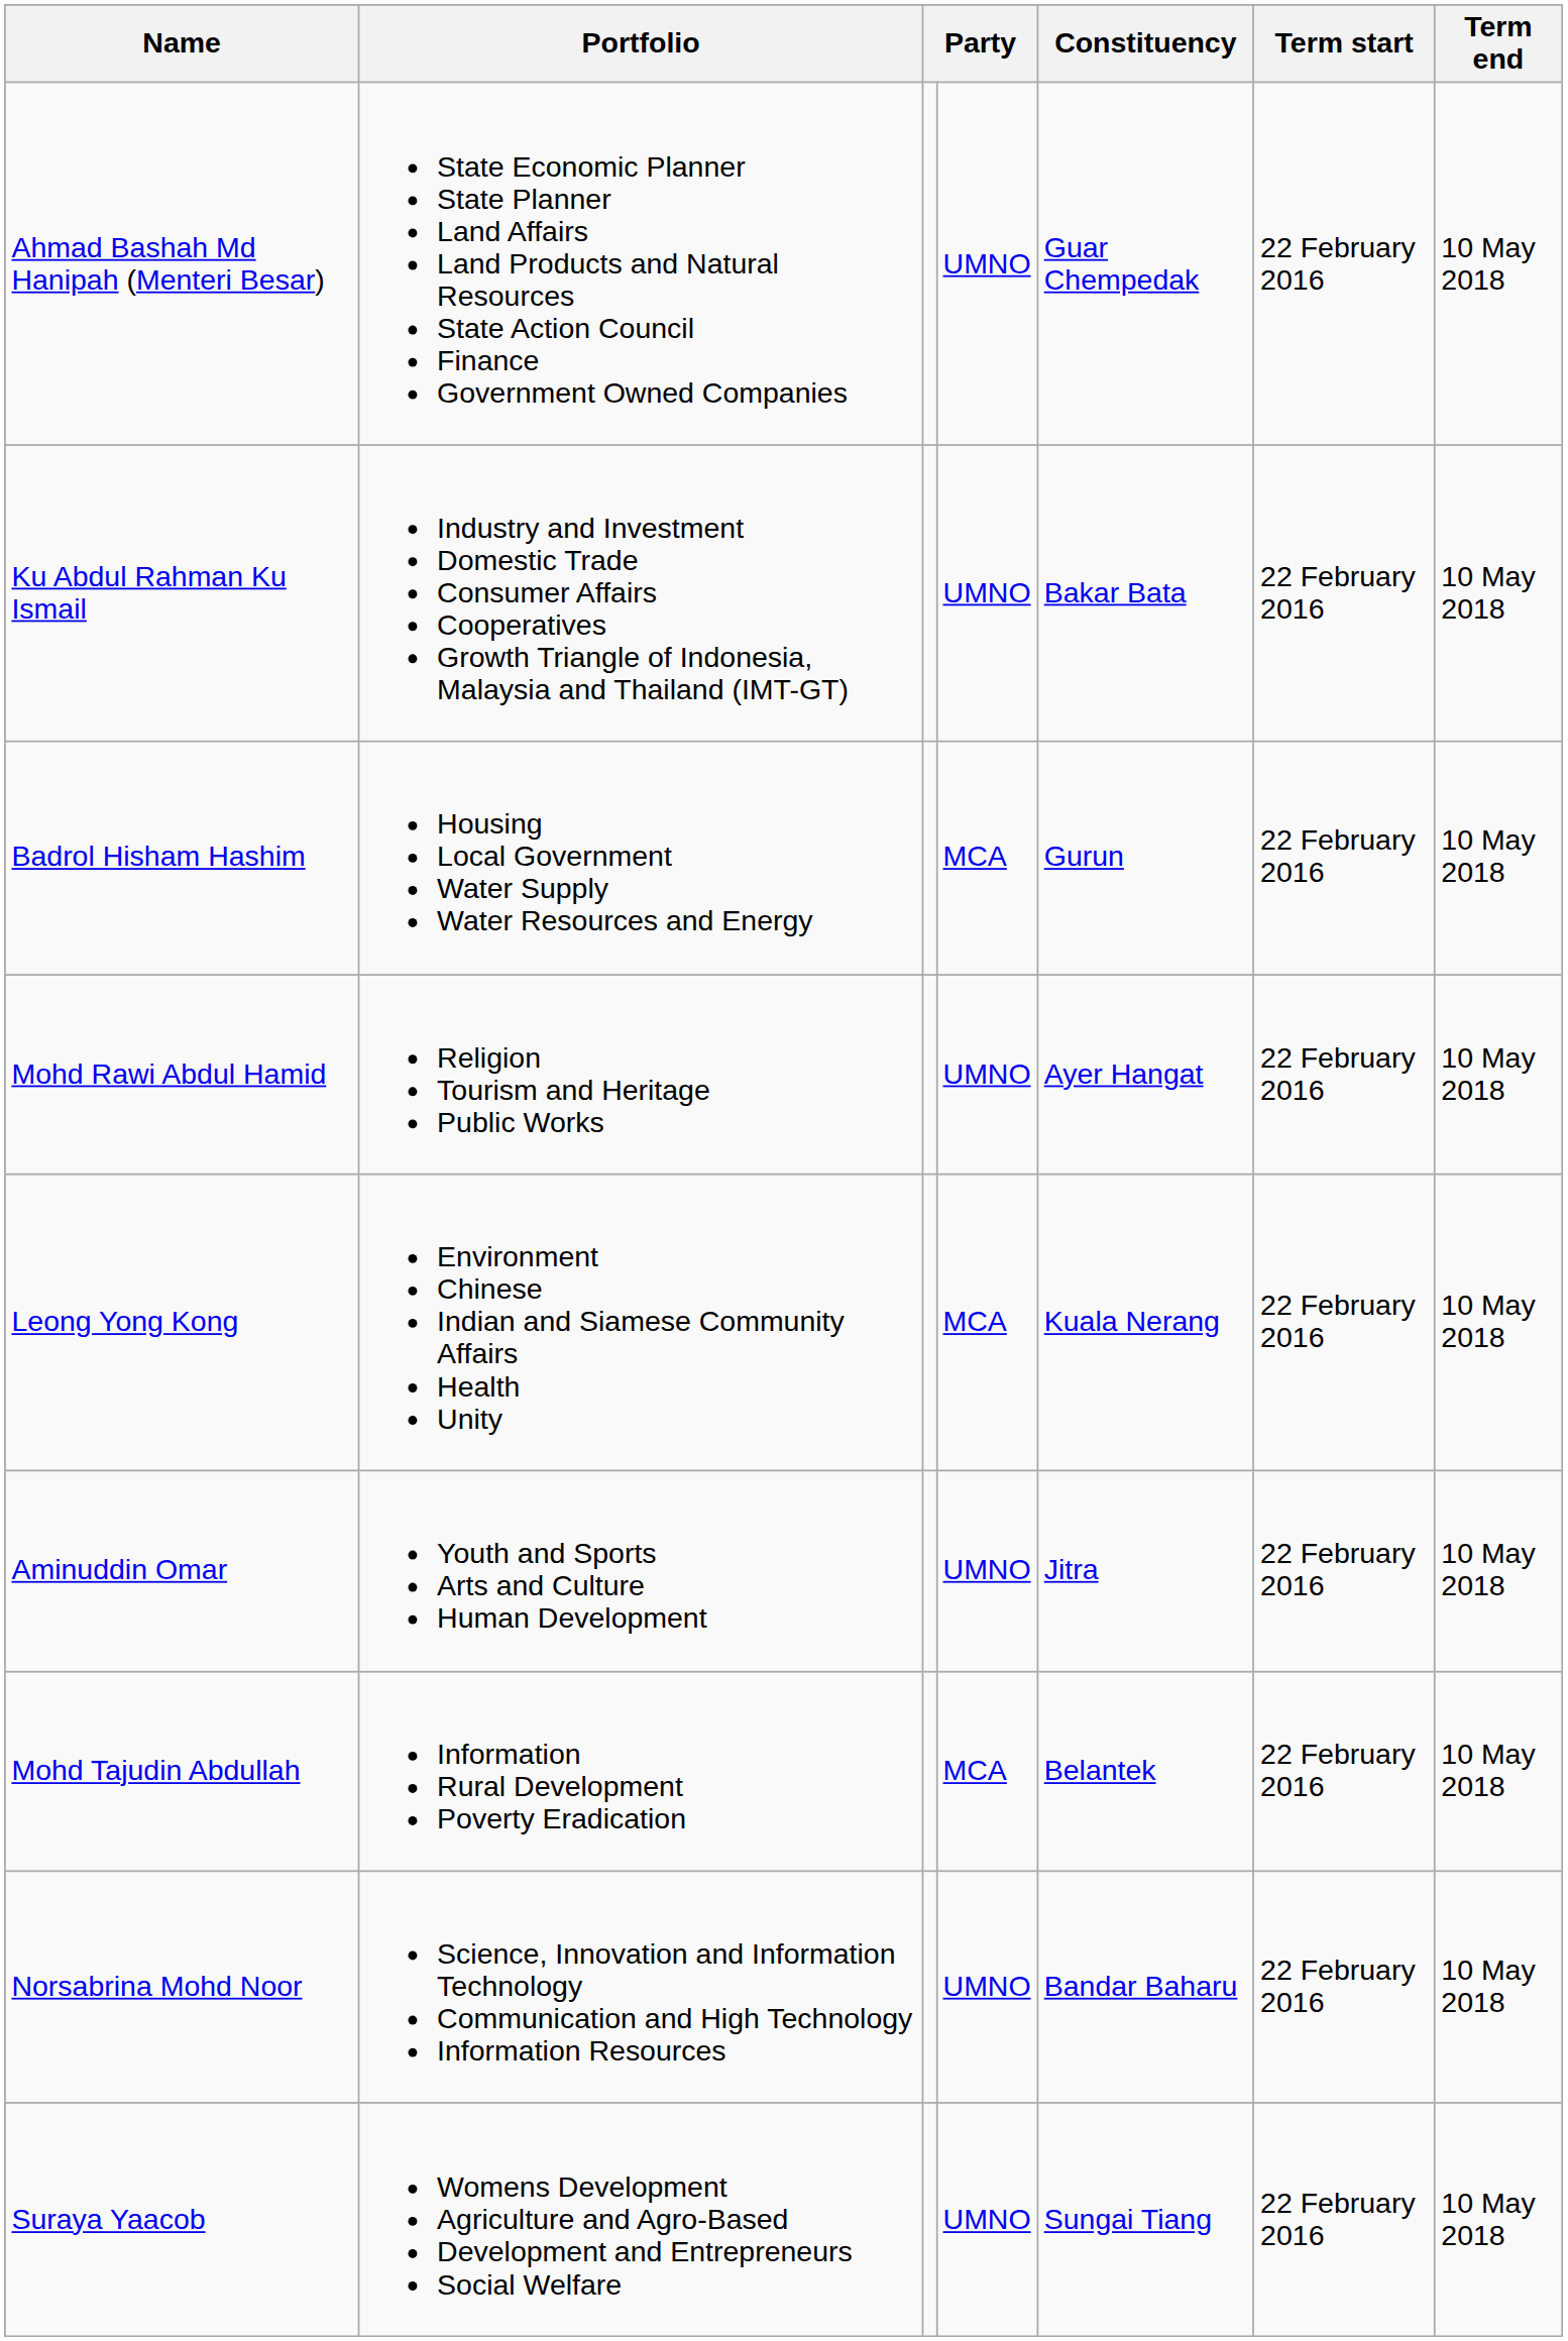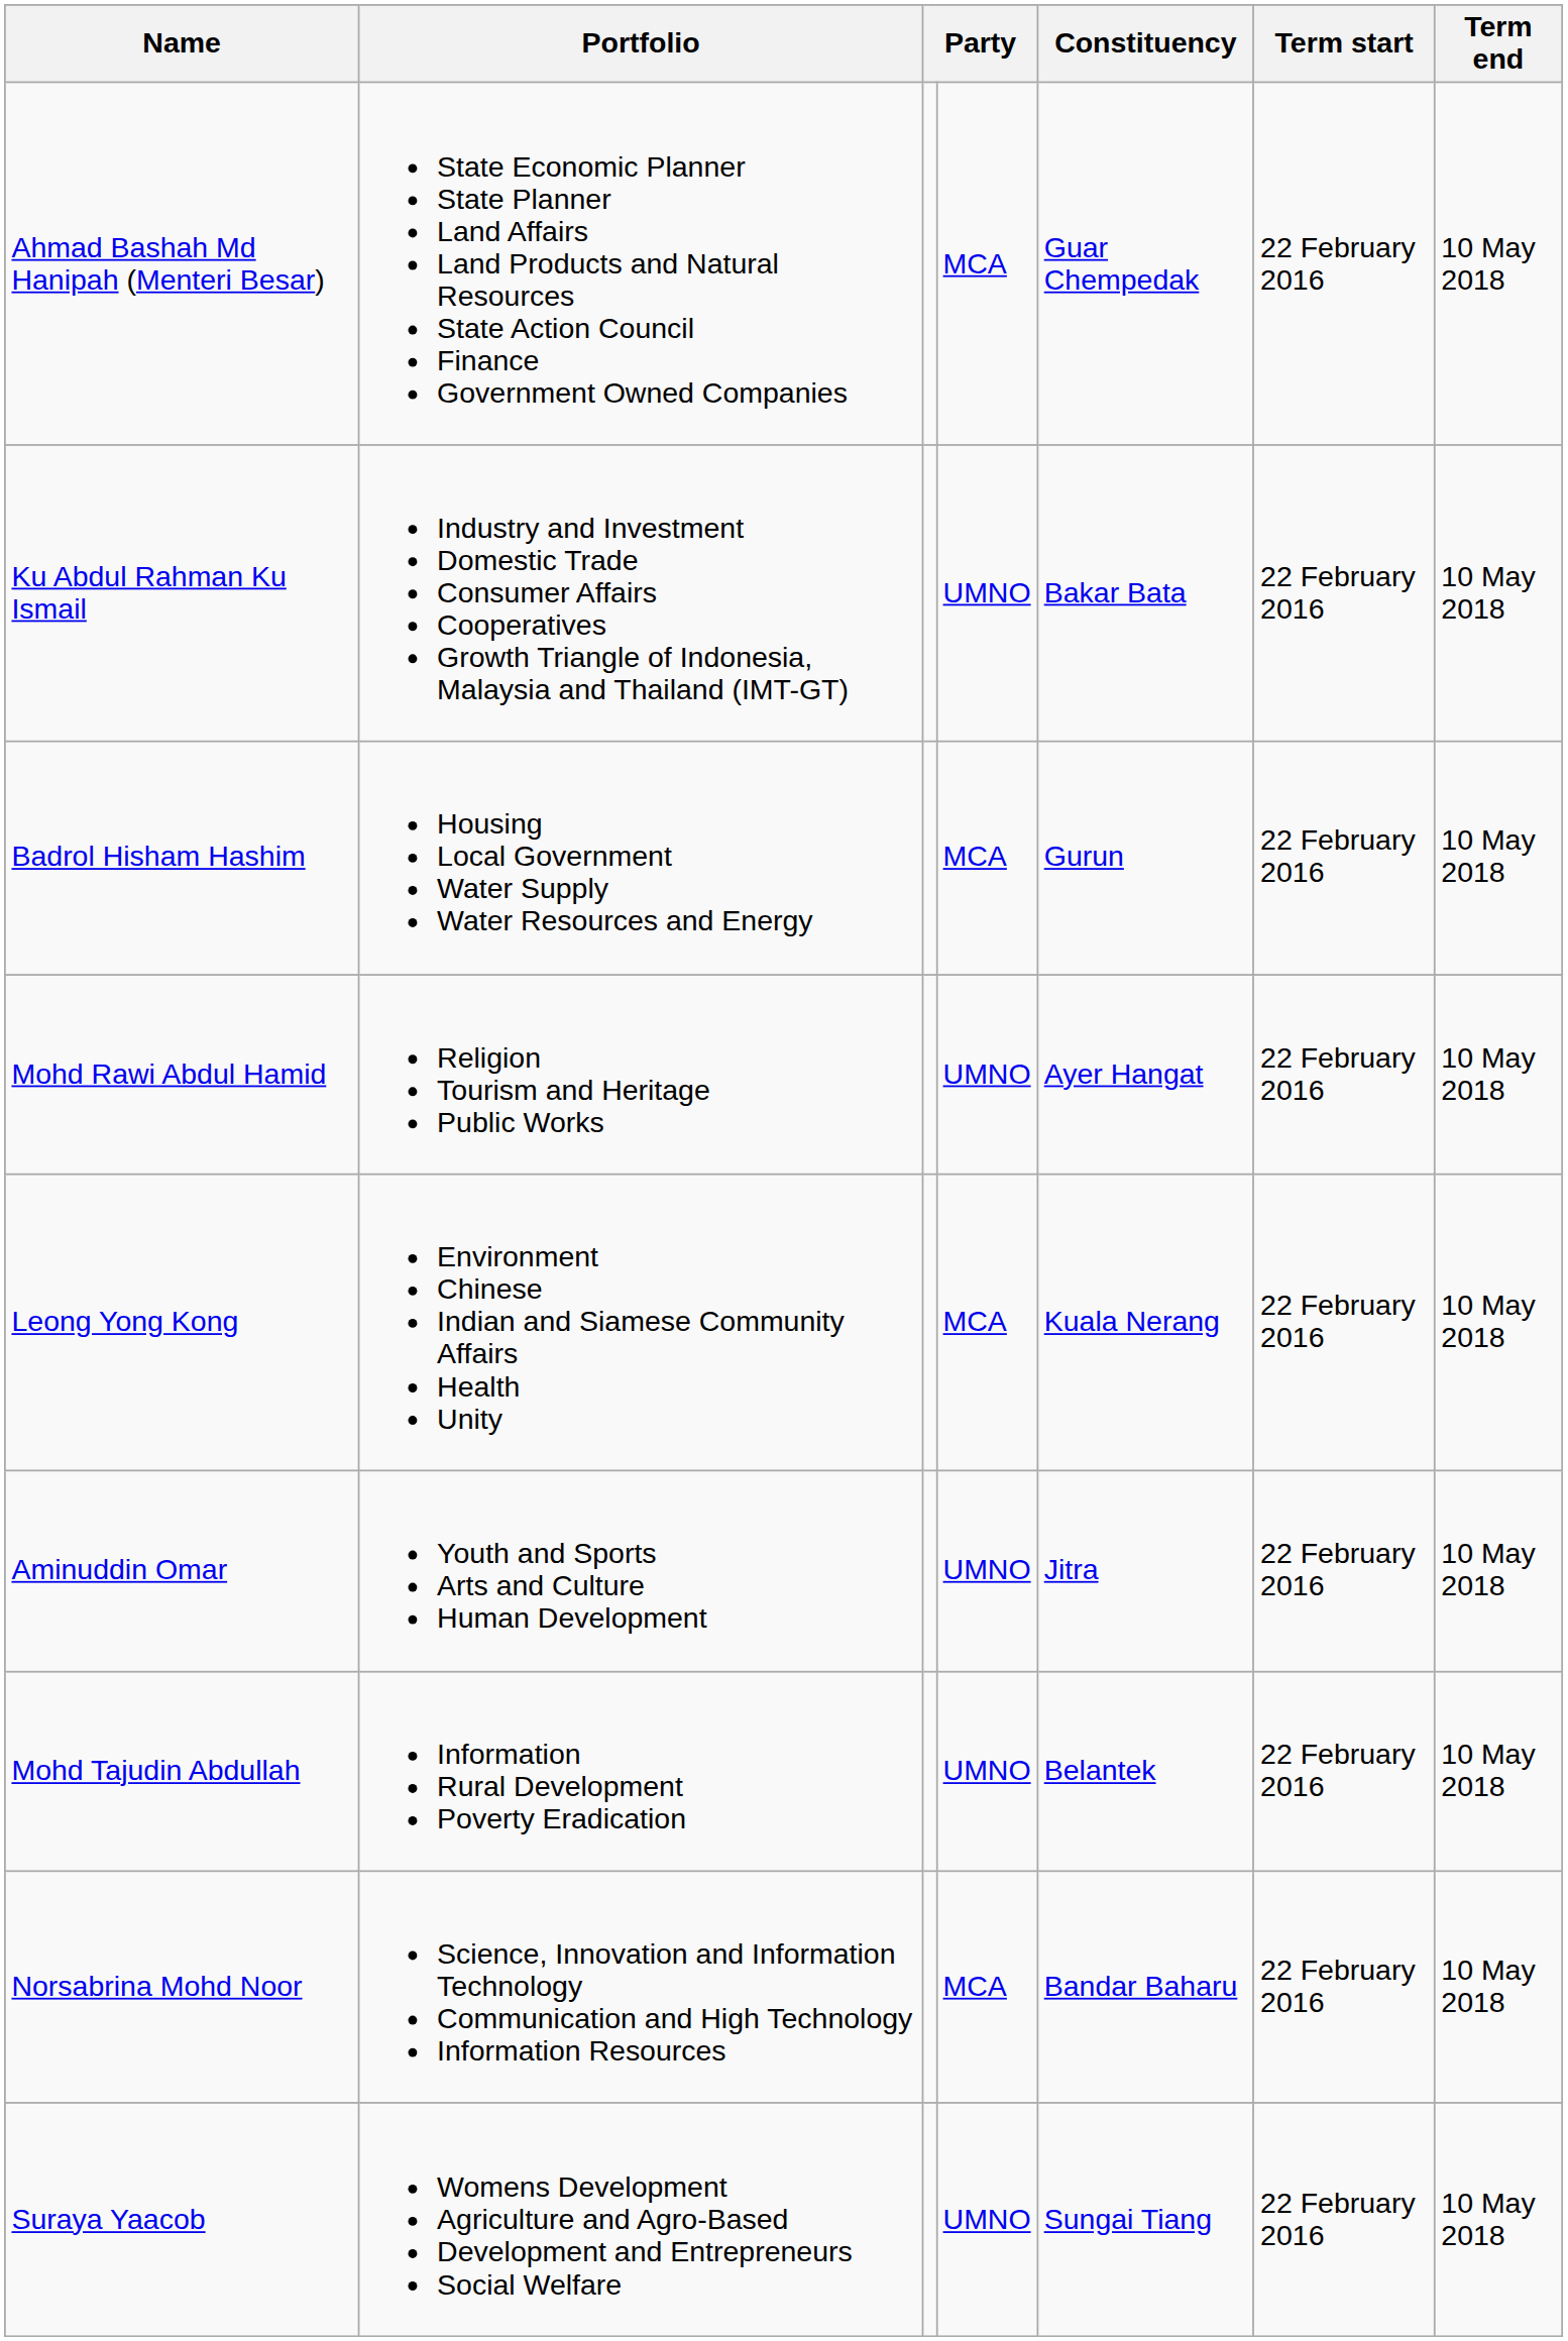 <table class="wikitable">
 <tr>
 <th>Name</th>
 <th>Portfolio</th>
 <th colspan=2>Party</th>
 <th>Constituency</th>
 <th>Term start</th>
 <th>Term end</th>
 </tr>
 <tr>
 <td><a href='#'>Ahmad Bashah Md Hanipah</a> (<a href='#'>Menteri Besar</a>)</td>
 <td><br><ul><li>State Economic Planner</li><li>State Planner</li><li>Land Affairs</li><li>Land Products and Natural Resources</li><li>State Action Council</li><li>Finance</li><li>Government Owned Companies</li></ul></td>
 <td bgcolor=></td>
-<td><a href='#'>UMNO</a></td>
+<td><a href='#'>MCA</a></td>
 <td><a href='#'>Guar Chempedak</a></td>
 <td>22 February 2016</td>
 <td>10 May 2018</td>
 </tr>
 <tr>
 <td><a href='#'>Ku Abdul Rahman Ku Ismail</a></td>
 <td><br><ul><li>Industry and Investment</li><li>Domestic Trade</li><li>Consumer Affairs</li><li>Cooperatives</li><li>Growth Triangle of Indonesia, Malaysia and Thailand (IMT-GT)</li></ul></td>
 <td bgcolor=></td>
 <td><a href='#'>UMNO</a></td>
 <td><a href='#'>Bakar Bata</a></td>
 <td>22 February 2016</td>
 <td>10 May 2018</td>
 </tr>
 <tr>
 <td><a href='#'>Badrol Hisham Hashim</a></td>
 <td><br><ul><li>Housing</li><li>Local Government</li><li>Water Supply</li><li>Water Resources and Energy</li></ul></td>
 <td bgcolor=></td>
 <td><a href='#'>MCA</a></td>
 <td><a href='#'>Gurun</a></td>
 <td>22 February 2016</td>
 <td>10 May 2018</td>
 </tr>
 <tr>
 <td><a href='#'>Mohd Rawi Abdul Hamid</a></td>
 <td><br><ul><li>Religion</li><li>Tourism and Heritage</li><li>Public Works</li></ul></td>
 <td bgcolor=></td>
 <td><a href='#'>UMNO</a></td>
 <td><a href='#'>Ayer Hangat</a></td>
 <td>22 February 2016</td>
 <td>10 May 2018</td>
 </tr>
 <tr>
 <td><a href='#'>Leong Yong Kong</a></td>
 <td><br><ul><li>Environment</li><li>Chinese</li><li>Indian and Siamese Community Affairs</li><li>Health</li><li>Unity</li></ul></td>
 <td bgcolor=></td>
 <td><a href='#'>MCA</a></td>
 <td><a href='#'>Kuala Nerang</a></td>
 <td>22 February 2016</td>
 <td>10 May 2018</td>
 </tr>
 <tr>
 <td><a href='#'>Aminuddin Omar</a></td>
 <td><br><ul><li>Youth and Sports</li><li>Arts and Culture</li><li>Human Development</li></ul></td>
 <td bgcolor=></td>
 <td><a href='#'>UMNO</a></td>
 <td><a href='#'>Jitra</a></td>
 <td>22 February 2016</td>
 <td>10 May 2018</td>
 </tr>
 <tr>
 <td><a href='#'>Mohd Tajudin Abdullah</a></td>
 <td><br><ul><li>Information</li><li>Rural Development</li><li>Poverty Eradication</li></ul></td>
 <td bgcolor=></td>
-<td><a href='#'>MCA</a></td>
+<td><a href='#'>UMNO</a></td>
 <td><a href='#'>Belantek</a></td>
 <td>22 February 2016</td>
 <td>10 May 2018</td>
 </tr>
 <tr>
 <td><a href='#'>Norsabrina Mohd Noor</a></td>
 <td><br><ul><li>Science, Innovation and Information Technology</li><li>Communication and High Technology</li><li>Information Resources</li></ul></td>
 <td bgcolor=></td>
-<td><a href='#'>UMNO</a></td>
+<td><a href='#'>MCA</a></td>
 <td><a href='#'>Bandar Baharu</a></td>
 <td>22 February 2016</td>
 <td>10 May 2018</td>
 </tr>
 <tr>
 <td><a href='#'>Suraya Yaacob</a></td>
 <td><br><ul><li>Womens Development</li><li>Agriculture and Agro-Based</li><li>Development and Entrepreneurs</li><li>Social Welfare</li></ul></td>
 <td bgcolor=></td>
 <td><a href='#'>UMNO</a></td>
 <td><a href='#'>Sungai Tiang</a></td>
 <td>22 February 2016</td>
 <td>10 May 2018</td>
 </tr>
 </table>
